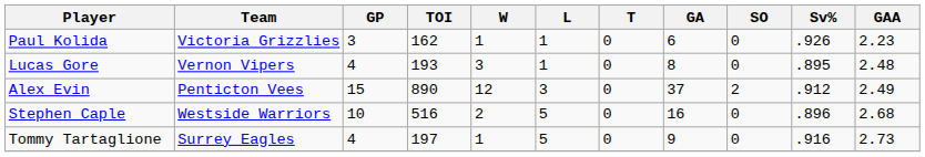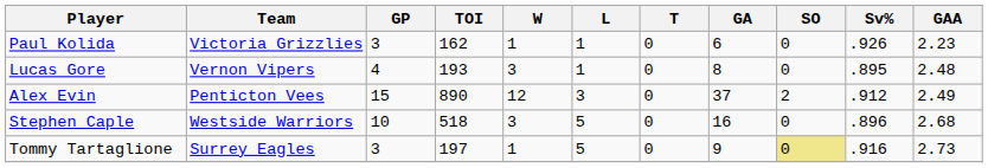 <table class="wikitable sortable">
 <tr>
 <th bgcolor="#DDDDFF" width="18.5%">Player</th>
 <th bgcolor="#DDDDFF" width="18.5%">Team</th>
 <th bgcolor="#DDDDFF" width="7%">GP</th>
 <th bgcolor="#DDDDFF" width="7%">TOI</th>
 <th bgcolor="#DDDDFF" width="7%">W</th>
 <th bgcolor="#DDDDFF" width="7%">L</th>
 <th bgcolor="#DDDDFF" width="7%">T</th>
 <th bgcolor="#DDDDFF" width="7%">GA</th>
 <th bgcolor="#DDDDFF" width="7%">SO</th>
 <th bgcolor="#DDDDFF" width="7%">Sv%</th>
 <th bgcolor="#DDDDFF" width="7%">GAA</th>
 </tr>
 <tr>
 <td><a href='#'>Paul Kolida</a></td>
 <td><a href='#'>Victoria Grizzlies</a></td>
 <td>3</td>
 <td>162</td>
 <td>1</td>
 <td>1</td>
 <td>0</td>
 <td>6</td>
 <td>0</td>
 <td>.926</td>
 <td>2.23</td>
 </tr>
 <tr>
 <td><a href='#'>Lucas Gore</a></td>
 <td><a href='#'>Vernon Vipers</a></td>
 <td>4</td>
 <td>193</td>
 <td>3</td>
 <td>1</td>
 <td>0</td>
 <td>8</td>
 <td>0</td>
 <td>.895</td>
 <td>2.48</td>
 </tr>
 <tr>
 <td><a href='#'>Alex Evin</a></td>
 <td><a href='#'>Penticton Vees</a></td>
 <td>15</td>
 <td>890</td>
 <td>12</td>
 <td>3</td>
 <td>0</td>
 <td>37</td>
 <td>2</td>
 <td>.912</td>
 <td>2.49</td>
 </tr>
 <tr>
 <td><a href='#'>Stephen Caple</a></td>
 <td><a href='#'>Westside Warriors</a></td>
 <td>10</td>
-<td>516</td>
-<td>2</td>
+<td>518</td>
+<td>3</td>
 <td>5</td>
 <td>0</td>
 <td>16</td>
 <td>0</td>
 <td>.896</td>
 <td>2.68</td>
 </tr>
 <tr>
 <td>Tommy Tartaglione</td>
 <td><a href='#'>Surrey Eagles</a></td>
-<td>4</td>
+<td>3</td>
 <td>197</td>
 <td>1</td>
 <td>5</td>
 <td>0</td>
 <td>9</td>
-<td>0</td>
+<td style="background: khaki;">0</td>
 <td>.916</td>
 <td>2.73</td>
 </tr>
 <tr>
 </tr>
 </table>
